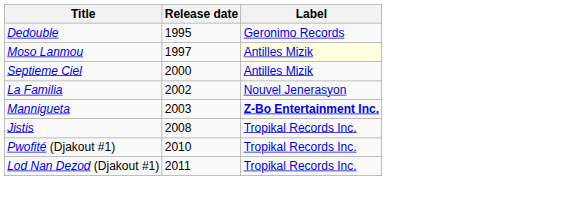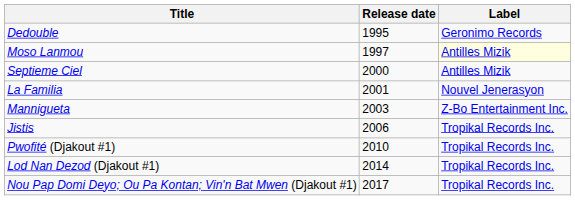 <table class="wikitable">
 <tr>
 <th>Title</th>
 <th>Release date</th>
 <th>Label</th>
 </tr>
 <tr>
 <td style="vertical-align:top;"><em><a href='#'>Dedouble</a></em></td>
 <td style="vertical-align:top;">1995</td>
 <td style="vertical-align:top;"><a href='#'>Geronimo Records</a></td>
 </tr>
 <tr>
 <td style="vertical-align:top;"><em><a href='#'>Moso Lanmou</a></em></td>
 <td style="vertical-align:top;">1997</td>
 <td style="background: lightyellow; vertical-align:top;"><a href='#'>Antilles Mizik</a></td>
 </tr>
 <tr>
 <td style="vertical-align:top;"><em><a href='#'>Septieme Ciel</a></em></td>
 <td style="vertical-align:top;">2000</td>
 <td style="vertical-align:top;"><a href='#'>Antilles Mizik</a></td>
 </tr>
 <tr>
 <td style="vertical-align:top;"><em><a href='#'>La Familia</a></em></td>
-<td style="vertical-align:top;">2002</td>
+<td style="vertical-align:top;">2001</td>
 <td style="vertical-align:top;"><a href='#'>Nouvel Jenerasyon</a></td>
 </tr>
 <tr>
 <td style="vertical-align:top;"><em><a href='#'>Mannigueta</a></em></td>
 <td style="vertical-align:top;">2003</td>
-<td style="vertical-align:top;"><strong><a href='#'>Z-Bo Entertainment Inc.</a></strong></td>
+<td style="vertical-align:top;"><a href='#'>Z-Bo Entertainment Inc.</a></td>
 </tr>
 <tr>
 <td style="vertical-align:top;"><em><a href='#'>Jistis</a></em></td>
-<td style="vertical-align:top;">2008</td>
+<td style="vertical-align:top;">2006</td>
 <td style="vertical-align:top;"><a href='#'>Tropikal Records Inc.</a></td>
 </tr>
 <tr>
 <td style="vertical-align:top;"><em><a href='#'>Pwofité</a></em> (Djakout #1)</td>
 <td style="vertical-align:top;">2010</td>
 <td style="vertical-align:top;"><a href='#'>Tropikal Records Inc.</a></td>
 </tr>
 <tr>
 <td style="vertical-align:top;"><em><a href='#'>Lod Nan Dezod</a></em> (Djakout #1)</td>
-<td style="vertical-align:top;">2011</td>
+<td style="vertical-align:top;">2014</td>
+<td style="vertical-align:top;"><a href='#'>Tropikal Records Inc.</a></td>
+</tr>
+<tr>
+<td style="vertical-align:top;"><em><a href='#'>Nou Pap Domi Deyo; Ou Pa Kontan; Vin'n Bat Mwen</a></em> (Djakout #1)</td>
+<td style="vertical-align:top;">2017</td>
 <td style="vertical-align:top;"><a href='#'>Tropikal Records Inc.</a></td>
 </tr>
 </table>
